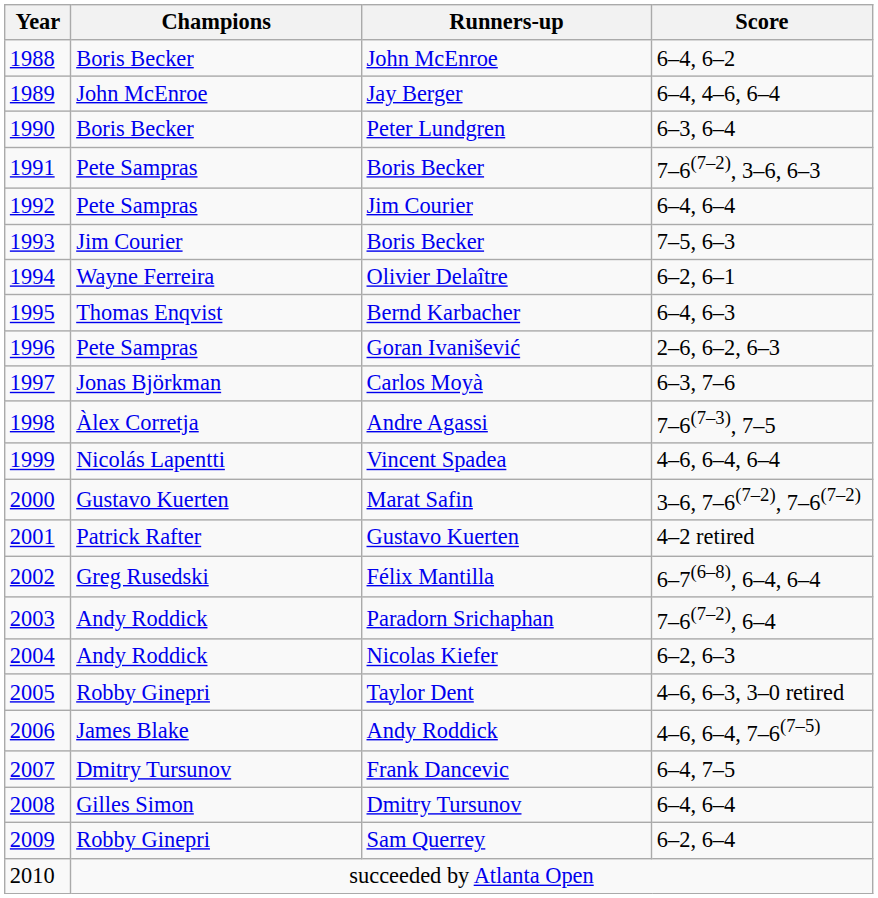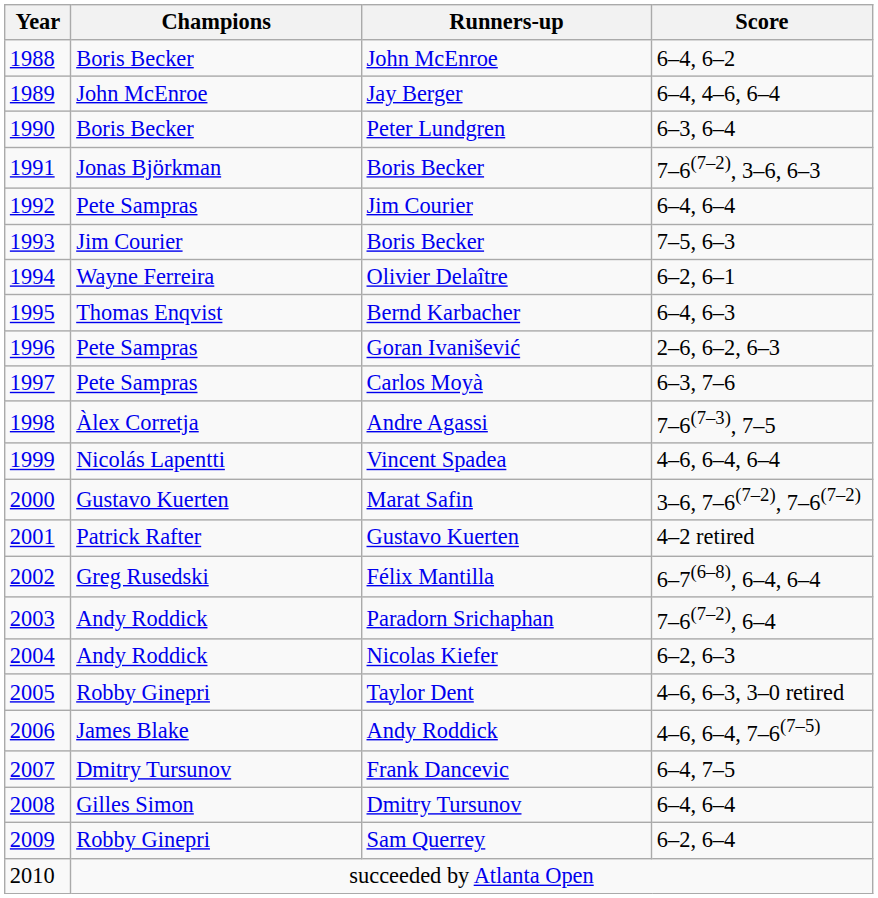 <table class="wikitable">
 <tr>
 <th style="width:40px">Year</th>
 <th style="width:200px">Champions</th>
 <th style="width:200px">Runners-up</th>
 <th style="width:150px" class="unsortable">Score</th>
 </tr>
 <tr>
 <td><a href='#'>1988</a></td>
 <td> <a href='#'>Boris Becker</a></td>
 <td> <a href='#'>John McEnroe</a></td>
 <td>6–4, 6–2</td>
 </tr>
 <tr>
 <td><a href='#'>1989</a></td>
 <td> <a href='#'>John McEnroe</a></td>
 <td> <a href='#'>Jay Berger</a></td>
 <td>6–4, 4–6, 6–4</td>
 </tr>
 <tr>
 <td><a href='#'>1990</a></td>
 <td> <a href='#'>Boris Becker</a></td>
 <td> <a href='#'>Peter Lundgren</a></td>
 <td>6–3, 6–4</td>
 </tr>
 <tr>
 <td><a href='#'>1991</a></td>
-<td> <a href='#'>Pete Sampras</a></td>
+<td> <a href='#'>Jonas Björkman</a></td>
 <td> <a href='#'>Boris Becker</a></td>
 <td>7–6<sup>(7–2)</sup>, 3–6, 6–3</td>
 </tr>
 <tr>
 <td><a href='#'>1992</a></td>
 <td> <a href='#'>Pete Sampras</a></td>
 <td> <a href='#'>Jim Courier</a></td>
 <td>6–4, 6–4</td>
 </tr>
 <tr>
 <td><a href='#'>1993</a></td>
 <td> <a href='#'>Jim Courier</a></td>
 <td> <a href='#'>Boris Becker</a></td>
 <td>7–5, 6–3</td>
 </tr>
 <tr>
 <td><a href='#'>1994</a></td>
 <td> <a href='#'>Wayne Ferreira</a></td>
 <td> <a href='#'>Olivier Delaître</a></td>
 <td>6–2, 6–1</td>
 </tr>
 <tr>
 <td><a href='#'>1995</a></td>
 <td> <a href='#'>Thomas Enqvist</a></td>
 <td> <a href='#'>Bernd Karbacher</a></td>
 <td>6–4, 6–3</td>
 </tr>
 <tr>
 <td><a href='#'>1996</a></td>
 <td> <a href='#'>Pete Sampras</a></td>
 <td> <a href='#'>Goran Ivanišević</a></td>
 <td>2–6, 6–2, 6–3</td>
 </tr>
 <tr>
 <td><a href='#'>1997</a></td>
-<td> <a href='#'>Jonas Björkman</a></td>
+<td> <a href='#'>Pete Sampras</a></td>
 <td> <a href='#'>Carlos Moyà</a></td>
 <td>6–3, 7–6</td>
 </tr>
 <tr>
 <td><a href='#'>1998</a></td>
 <td> <a href='#'>Àlex Corretja</a></td>
 <td> <a href='#'>Andre Agassi</a></td>
 <td>7–6<sup>(7–3)</sup>, 7–5</td>
 </tr>
 <tr>
 <td><a href='#'>1999</a></td>
 <td> <a href='#'>Nicolás Lapentti</a></td>
 <td> <a href='#'>Vincent Spadea</a></td>
 <td>4–6, 6–4, 6–4</td>
 </tr>
 <tr>
 <td><a href='#'>2000</a></td>
 <td> <a href='#'>Gustavo Kuerten</a></td>
 <td> <a href='#'>Marat Safin</a></td>
 <td>3–6, 7–6<sup>(7–2)</sup>, 7–6<sup>(7–2)</sup></td>
 </tr>
 <tr>
 <td><a href='#'>2001</a></td>
 <td> <a href='#'>Patrick Rafter</a></td>
 <td> <a href='#'>Gustavo Kuerten</a></td>
 <td>4–2 retired</td>
 </tr>
 <tr>
 <td><a href='#'>2002</a></td>
 <td> <a href='#'>Greg Rusedski</a></td>
 <td> <a href='#'>Félix Mantilla</a></td>
 <td>6–7<sup>(6–8)</sup>, 6–4, 6–4</td>
 </tr>
 <tr>
 <td><a href='#'>2003</a></td>
 <td> <a href='#'>Andy Roddick</a></td>
 <td> <a href='#'>Paradorn Srichaphan</a></td>
 <td>7–6<sup>(7–2)</sup>, 6–4</td>
 </tr>
 <tr>
 <td><a href='#'>2004</a></td>
 <td> <a href='#'>Andy Roddick</a></td>
 <td> <a href='#'>Nicolas Kiefer</a></td>
 <td>6–2, 6–3</td>
 </tr>
 <tr>
 <td><a href='#'>2005</a></td>
 <td> <a href='#'>Robby Ginepri</a></td>
 <td> <a href='#'>Taylor Dent</a></td>
 <td>4–6, 6–3, 3–0 retired</td>
 </tr>
 <tr>
 <td><a href='#'>2006</a></td>
 <td> <a href='#'>James Blake</a></td>
 <td> <a href='#'>Andy Roddick</a></td>
 <td>4–6, 6–4, 7–6<sup>(7–5)</sup></td>
 </tr>
 <tr>
 <td><a href='#'>2007</a></td>
 <td> <a href='#'>Dmitry Tursunov</a></td>
 <td> <a href='#'>Frank Dancevic</a></td>
 <td>6–4, 7–5</td>
 </tr>
 <tr>
 <td><a href='#'>2008</a></td>
 <td> <a href='#'>Gilles Simon</a></td>
 <td> <a href='#'>Dmitry Tursunov</a></td>
 <td>6–4, 6–4</td>
 </tr>
 <tr>
 <td><a href='#'>2009</a></td>
 <td> <a href='#'>Robby Ginepri</a></td>
 <td> <a href='#'>Sam Querrey</a></td>
 <td>6–2, 6–4</td>
 </tr>
 <tr>
 <td>2010</td>
 <td colspan="3" align="center">succeeded by <a href='#'>Atlanta Open</a></td>
 </tr>
 </table>
